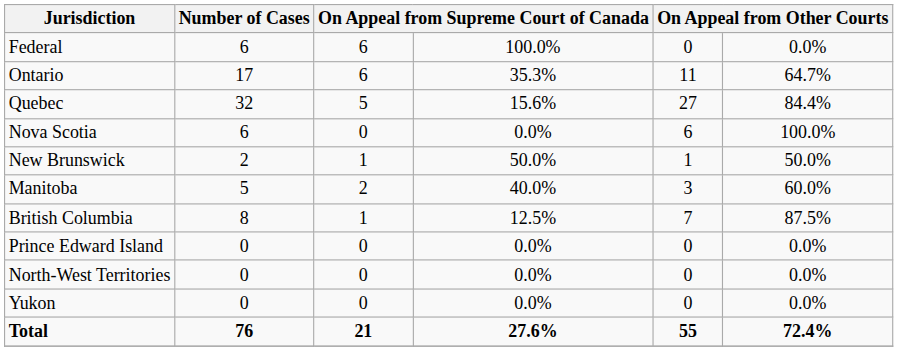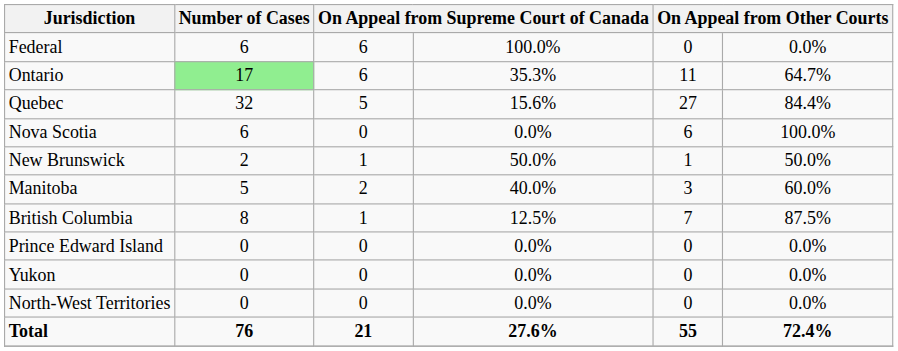 <table class="wikitable sortable">
 <tr>
 <th>Jurisdiction</th>
 <th>Number of Cases</th>
 <th colspan="2">On Appeal from Supreme Court of Canada</th>
 <th colspan="2">On Appeal from Other Courts</th>
 </tr>
 <tr>
 <td>Federal</td>
 <td style="text-align: center;">6</td>
 <td style="text-align: center;">6</td>
 <td style="text-align: center;">100.0%</td>
 <td style="text-align: center;">0</td>
 <td style="text-align: center;">0.0%</td>
 </tr>
 <tr>
 <td>Ontario</td>
-<td style="text-align: center;">17</td>
+<td style="background: lightgreen; text-align: center;">17</td>
 <td style="text-align: center;">6</td>
 <td style="text-align: center;">35.3%</td>
 <td style="text-align: center;">11</td>
 <td style="text-align: center;">64.7%</td>
 </tr>
 <tr>
 <td>Quebec</td>
 <td style="text-align: center;">32</td>
 <td style="text-align: center;">5</td>
 <td style="text-align: center;">15.6%</td>
 <td style="text-align: center;">27</td>
 <td style="text-align: center;">84.4%</td>
 </tr>
 <tr>
 <td>Nova Scotia</td>
 <td style="text-align: center;">6</td>
 <td style="text-align: center;">0</td>
 <td style="text-align: center;">0.0%</td>
 <td style="text-align: center;">6</td>
 <td style="text-align: center;">100.0%</td>
 </tr>
 <tr>
 <td>New Brunswick</td>
 <td style="text-align: center;">2</td>
 <td style="text-align: center;">1</td>
 <td style="text-align: center;">50.0%</td>
 <td style="text-align: center;">1</td>
 <td style="text-align: center;">50.0%</td>
 </tr>
 <tr>
 <td>Manitoba</td>
 <td style="text-align: center;">5</td>
 <td style="text-align: center;">2</td>
 <td style="text-align: center;">40.0%</td>
 <td style="text-align: center;">3</td>
 <td style="text-align: center;">60.0%</td>
 </tr>
 <tr>
 <td>British Columbia</td>
 <td style="text-align: center;">8</td>
 <td style="text-align: center;">1</td>
 <td style="text-align: center;">12.5%</td>
 <td style="text-align: center;">7</td>
 <td style="text-align: center;">87.5%</td>
 </tr>
 <tr>
 <td>Prince Edward Island</td>
 <td style="text-align: center;">0</td>
 <td style="text-align: center;">0</td>
 <td style="text-align: center;">0.0%</td>
 <td style="text-align: center;">0</td>
 <td style="text-align: center;">0.0%</td>
 </tr>
 <tr>
-<td>North-West Territories</td>
+<td>Yukon</td>
 <td style="text-align: center;">0</td>
 <td style="text-align: center;">0</td>
 <td style="text-align: center;">0.0%</td>
 <td style="text-align: center;">0</td>
 <td style="text-align: center;">0.0%</td>
 </tr>
 <tr>
-<td>Yukon</td>
+<td>North-West Territories</td>
 <td style="text-align: center;">0</td>
 <td style="text-align: center;">0</td>
 <td style="text-align: center;">0.0%</td>
 <td style="text-align: center;">0</td>
 <td style="text-align: center;">0.0%</td>
 </tr>
 <tr>
 <td><strong>Total</strong></td>
 <td style="text-align: center;"><strong>76</strong></td>
 <td style="text-align: center;"><strong>21</strong></td>
 <td style="text-align: center;"><strong>27.6%</strong></td>
 <td style="text-align: center;"><strong>55</strong></td>
 <td style="text-align: center;"><strong>72.4%</strong></td>
 </tr>
 <tr>
 </tr>
 </table>
